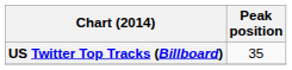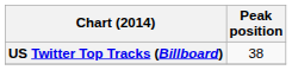 <table class="wikitable sortable plainrowheaders" style="text-align:center;">
 <tr>
 <th>Chart (2014)</th>
 <th>Peak<br>position</th>
 </tr>
 <tr>
 <th scope="row">US <a href='#'>Twitter Top Tracks</a> (<em><a href='#'>Billboard</a></em>)</th>
-<td>35</td>
+<td>38</td>
 </tr>
 <tr>
 </tr>
 </table>
